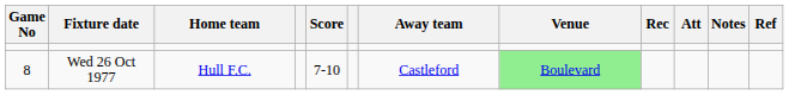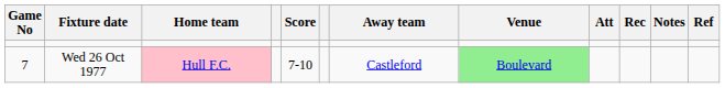 <table class="wikitable" style="text-align:center;">
 <tr>
 <th width=20 abbr="No">Game No</th>
 <th width=110 abbr="Date">Fixture date</th>
 <th width=150 abbr="Home team">Home team</th>
 <th width=5 abbr="space"></th>
 <th width=20 abbr="Score">Score</th>
 <th width=5 abbr="space"></th>
 <th width=150 abbr="Away team">Away team</th>
 <th width=150 abbr="Venue">Venue</th>
+<th width=30 abbr="Att">Att</th>
 <th width=30 abbr="Rec">Rec</th>
-<th width=30 abbr="Att">Att</th>
 <th width=20 abbr="Notes">Notes</th>
 <th width=30 abbr="Ref">Ref</th>
 </tr>
 <tr>
 <td></td>
 <td></td>
 <td></td>
 <td></td>
 <td></td>
 <td></td>
 <td></td>
 <td></td>
 <td></td>
 <td></td>
 <td></td>
 <td></td>
 </tr>
 <tr>
-<td>8</td>
+<td>7</td>
 <td>Wed 26 Oct 1977</td>
-<td><a href='#'>Hull F.C.</a></td>
+<td style="background: pink;"><a href='#'>Hull F.C.</a></td>
 <td></td>
 <td>7-10</td>
 <td></td>
 <td><a href='#'>Castleford</a></td>
 <td style="background: lightgreen;"><a href='#'>Boulevard</a></td>
 <td></td>
 <td></td>
 <td></td>
 <td></td>
 </tr>
 </table>
